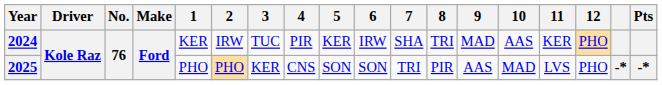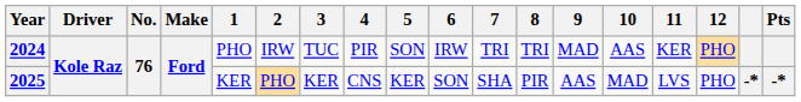 <table class="wikitable" style="text-align:center; font-size:75%">
 <tr>
 <th>Year</th>
 <th>Driver</th>
 <th>No.</th>
 <th>Make</th>
 <th>1</th>
 <th>2</th>
 <th>3</th>
 <th>4</th>
 <th>5</th>
 <th>6</th>
 <th>7</th>
 <th>8</th>
 <th>9</th>
 <th>10</th>
 <th>11</th>
 <th>12</th>
 <th></th>
 <th>Pts</th>
 </tr>
 <tr>
 <th><a href='#'>2024</a></th>
 <th rowspan=2><a href='#'>Kole Raz</a></th>
 <th rowspan=2>76</th>
 <th rowspan=2><a href='#'>Ford</a></th>
-<td><a href='#'>KER</a></td>
+<td><a href='#'>PHO</a></td>
 <td><a href='#'>IRW</a></td>
 <td><a href='#'>TUC</a></td>
 <td><a href='#'>PIR</a></td>
-<td><a href='#'>KER</a></td>
+<td><a href='#'>SON</a></td>
 <td><a href='#'>IRW</a></td>
-<td><a href='#'>SHA</a></td>
+<td><a href='#'>TRI</a></td>
 <td><a href='#'>TRI</a></td>
 <td><a href='#'>MAD</a></td>
 <td><a href='#'>AAS</a></td>
 <td><a href='#'>KER</a></td>
 <td style="background:#FFDF9F;"><a href='#'>PHO</a><br></td>
 <th></th>
 <th></th>
 </tr>
 <tr>
 <th><a href='#'>2025</a></th>
-<td><a href='#'>PHO</a></td>
+<td><a href='#'>KER</a></td>
 <td style="background:#FFDF9F;"><a href='#'>PHO</a><br></td>
 <td><a href='#'>KER</a></td>
 <td><a href='#'>CNS</a></td>
+<td><a href='#'>KER</a></td>
 <td><a href='#'>SON</a></td>
-<td><a href='#'>SON</a></td>
-<td><a href='#'>TRI</a></td>
+<td><a href='#'>SHA</a></td>
 <td><a href='#'>PIR</a></td>
 <td><a href='#'>AAS</a></td>
 <td><a href='#'>MAD</a></td>
 <td><a href='#'>LVS</a></td>
 <td><a href='#'>PHO</a></td>
 <th>-*</th>
 <th>-*</th>
 </tr>
 </table>
